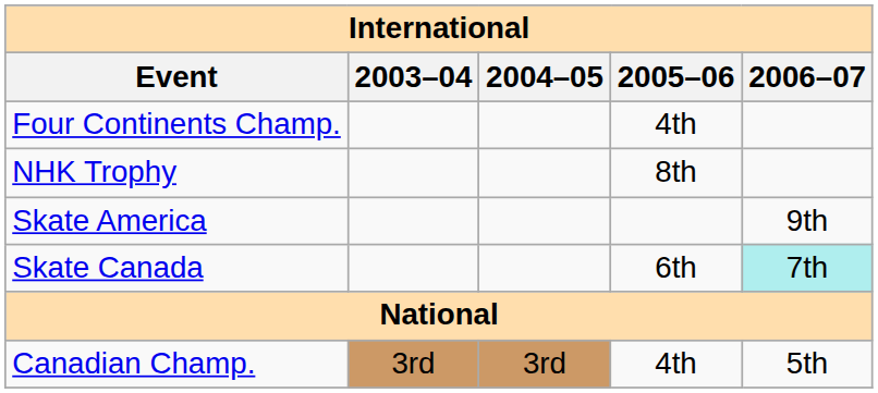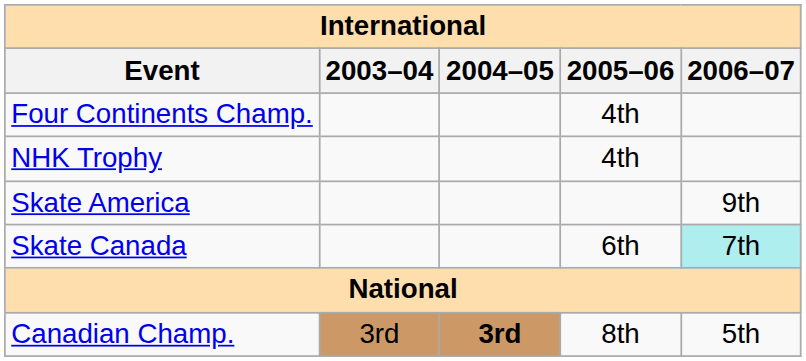 <table class="wikitable" style="text-align:center">
 <tr>
 <th style="background-color: #ffdead; " colspan=5 align=center>International</th>
 </tr>
 <tr>
 <th>Event</th>
 <th>2003–04</th>
 <th>2004–05</th>
 <th>2005–06</th>
 <th>2006–07</th>
 </tr>
 <tr>
 <td align=left><a href='#'>Four Continents Champ.</a></td>
 <td></td>
 <td></td>
 <td>4th</td>
 <td></td>
 </tr>
 <tr>
 <td align=left> <a href='#'>NHK Trophy</a></td>
 <td></td>
 <td></td>
-<td>8th</td>
+<td>4th</td>
 <td></td>
 </tr>
 <tr>
 <td align=left> <a href='#'>Skate America</a></td>
 <td></td>
 <td></td>
 <td></td>
 <td>9th</td>
 </tr>
 <tr>
 <td align=left> <a href='#'>Skate Canada</a></td>
 <td></td>
 <td></td>
 <td>6th</td>
 <td style="background: paleturquoise;">7th</td>
 </tr>
 <tr>
 <th style="background-color: #ffdead; " colspan=5 align=center>National</th>
 </tr>
 <tr>
 <td align=left><a href='#'>Canadian Champ.</a></td>
 <td bgcolor=cc9966>3rd</td>
-<td bgcolor=cc9966>3rd</td>
-<td>4th</td>
+<td bgcolor=cc9966><strong>3rd</strong></td>
+<td>8th</td>
 <td>5th</td>
 </tr>
 </table>
